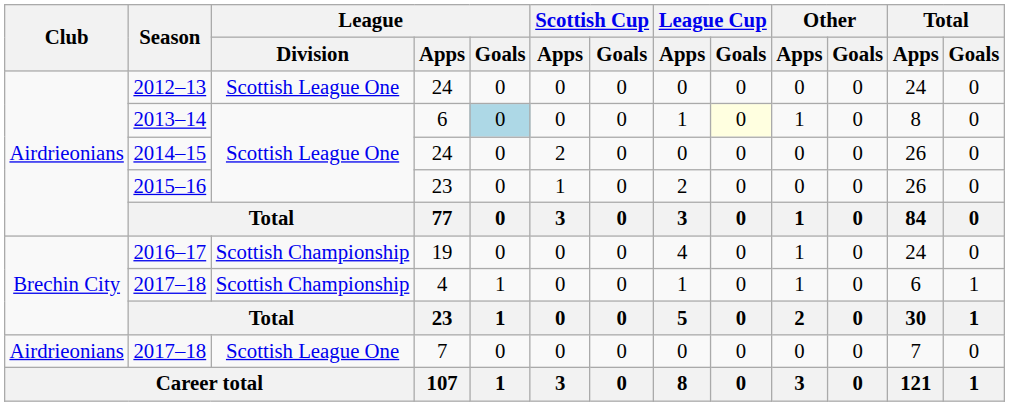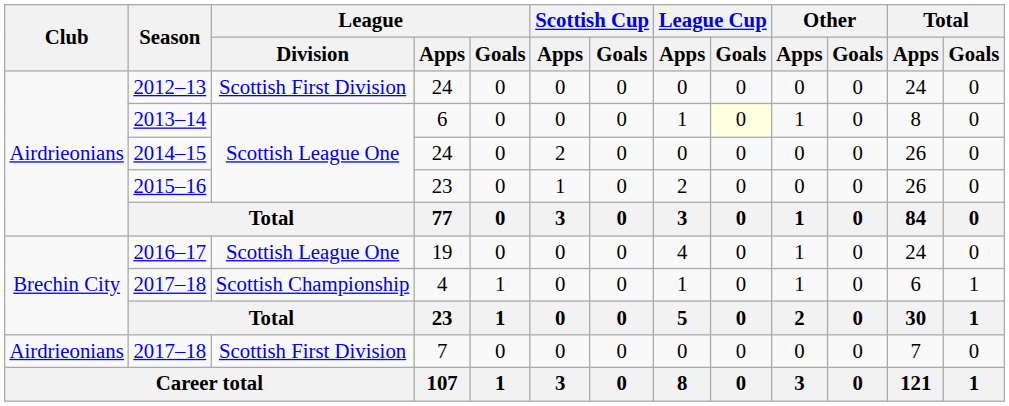 <table class="wikitable" style="text-align:center">
 <tr>
 <th rowspan="2">Club</th>
 <th rowspan="2">Season</th>
 <th colspan="3">League</th>
 <th colspan="2"><a href='#'>Scottish Cup</a></th>
 <th colspan="2"><a href='#'>League Cup</a></th>
 <th colspan="2">Other</th>
 <th colspan="2">Total</th>
 </tr>
 <tr>
 <th>Division</th>
 <th>Apps</th>
 <th>Goals</th>
 <th>Apps</th>
 <th>Goals</th>
 <th>Apps</th>
 <th>Goals</th>
 <th>Apps</th>
 <th>Goals</th>
 <th>Apps</th>
 <th>Goals</th>
 </tr>
 <tr>
 <td rowspan="5"><a href='#'>Airdrieonians</a></td>
 <td><a href='#'>2012–13</a></td>
-<td><a href='#'>Scottish League One</a></td>
+<td><a href='#'>Scottish First Division</a></td>
 <td>24</td>
 <td>0</td>
 <td>0</td>
 <td>0</td>
 <td>0</td>
 <td>0</td>
 <td>0</td>
 <td>0</td>
 <td>24</td>
 <td>0</td>
 </tr>
 <tr>
 <td><a href='#'>2013–14</a></td>
 <td rowspan="3"><a href='#'>Scottish League One</a></td>
 <td>6</td>
-<td style="background: lightblue;">0</td>
+<td>0</td>
 <td>0</td>
 <td>0</td>
 <td>1</td>
 <td style="background: lightyellow;">0</td>
 <td>1</td>
 <td>0</td>
 <td>8</td>
 <td>0</td>
 </tr>
 <tr>
 <td><a href='#'>2014–15</a></td>
 <td>24</td>
 <td>0</td>
 <td>2</td>
 <td>0</td>
 <td>0</td>
 <td>0</td>
 <td>0</td>
 <td>0</td>
 <td>26</td>
 <td>0</td>
 </tr>
 <tr>
 <td><a href='#'>2015–16</a></td>
 <td>23</td>
 <td>0</td>
 <td>1</td>
 <td>0</td>
 <td>2</td>
 <td>0</td>
 <td>0</td>
 <td>0</td>
 <td>26</td>
 <td>0</td>
 </tr>
 <tr>
 <th colspan="2">Total</th>
 <th>77</th>
 <th>0</th>
 <th>3</th>
 <th>0</th>
 <th>3</th>
 <th>0</th>
 <th>1</th>
 <th>0</th>
 <th>84</th>
 <th>0</th>
 </tr>
 <tr>
 <td rowspan="3"><a href='#'>Brechin City</a></td>
 <td><a href='#'>2016–17</a></td>
-<td><a href='#'>Scottish Championship</a></td>
+<td><a href='#'>Scottish League One</a></td>
 <td>19</td>
 <td>0</td>
 <td>0</td>
 <td>0</td>
 <td>4</td>
 <td>0</td>
 <td>1</td>
 <td>0</td>
 <td>24</td>
 <td>0</td>
 </tr>
 <tr>
 <td><a href='#'>2017–18</a></td>
 <td><a href='#'>Scottish Championship</a></td>
 <td>4</td>
 <td>1</td>
 <td>0</td>
 <td>0</td>
 <td>1</td>
 <td>0</td>
 <td>1</td>
 <td>0</td>
 <td>6</td>
 <td>1</td>
 </tr>
 <tr>
 <th colspan="2">Total</th>
 <th>23</th>
 <th>1</th>
 <th>0</th>
 <th>0</th>
 <th>5</th>
 <th>0</th>
 <th>2</th>
 <th>0</th>
 <th>30</th>
 <th>1</th>
 </tr>
 <tr>
 <td><a href='#'>Airdrieonians</a></td>
 <td><a href='#'>2017–18</a></td>
-<td><a href='#'>Scottish League One</a></td>
+<td><a href='#'>Scottish First Division</a></td>
 <td>7</td>
 <td>0</td>
 <td>0</td>
 <td>0</td>
 <td>0</td>
 <td>0</td>
 <td>0</td>
 <td>0</td>
 <td>7</td>
 <td>0</td>
 </tr>
 <tr>
 <th colspan="3">Career total</th>
 <th>107</th>
 <th>1</th>
 <th>3</th>
 <th>0</th>
 <th>8</th>
 <th>0</th>
 <th>3</th>
 <th>0</th>
 <th>121</th>
 <th>1</th>
 </tr>
 </table>
